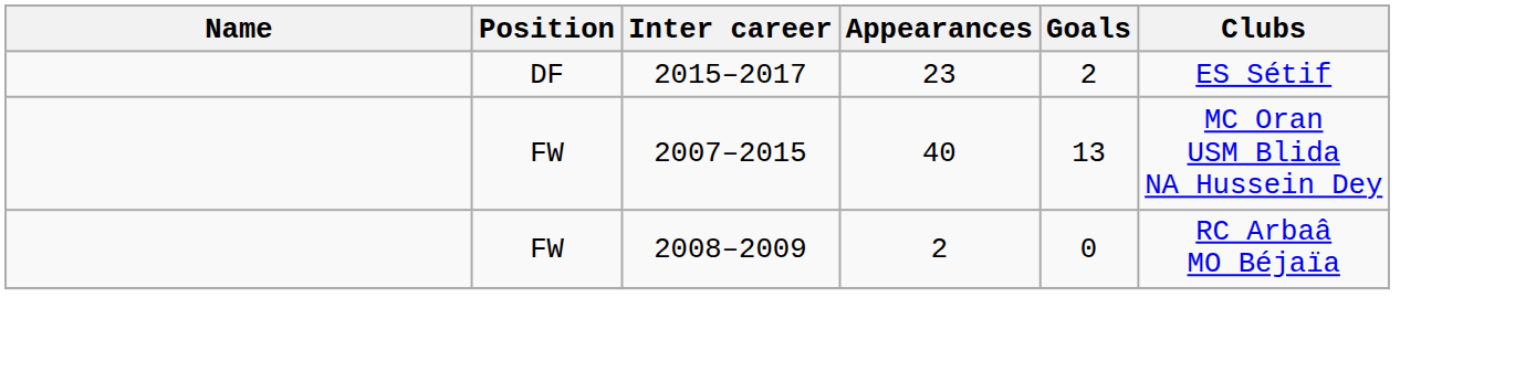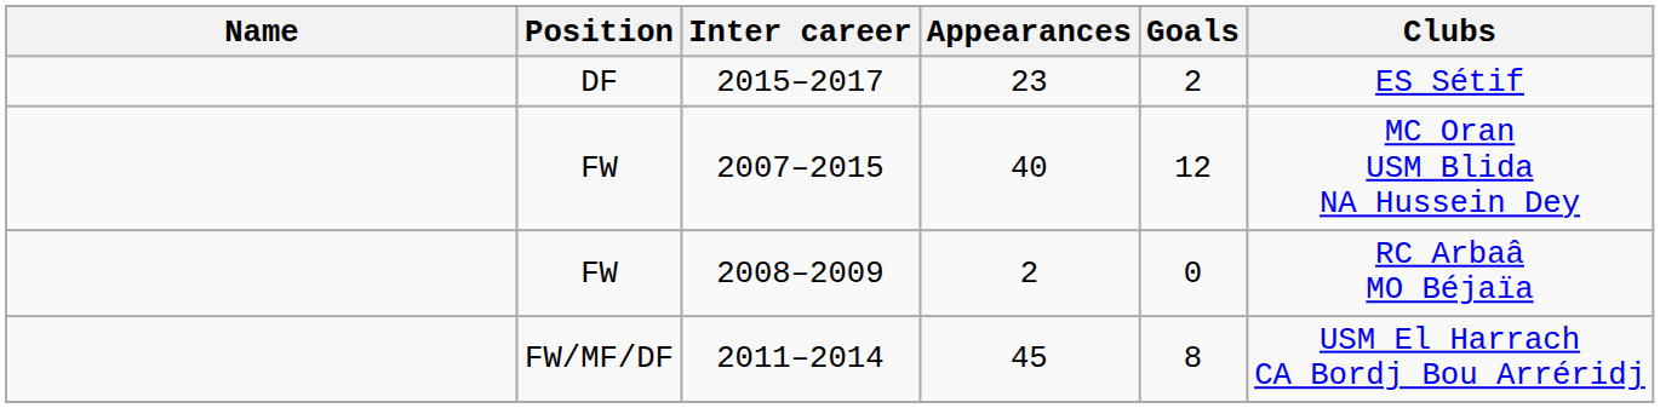 <table class="wikitable sortable" style="text-align: center;">
 <tr>
 <th style="width:16em">Name</th>
 <th>Position</th>
 <th>Inter career</th>
 <th>Appearances</th>
 <th>Goals</th>
 <th>Clubs</th>
 </tr>
 <tr>
 <td align="left"></td>
 <td>DF</td>
 <td>2015–2017</td>
 <td>23</td>
 <td>2</td>
 <td><a href='#'>ES Sétif</a></td>
 </tr>
 <tr>
 <td align="left"></td>
 <td>FW</td>
 <td>2007–2015</td>
 <td>40</td>
-<td>13</td>
+<td>12</td>
 <td><a href='#'>MC Oran</a><br><a href='#'>USM Blida</a><br><a href='#'>NA Hussein Dey</a></td>
 </tr>
 <tr>
 <td align="left"></td>
 <td>FW</td>
 <td>2008–2009</td>
 <td>2</td>
 <td>0</td>
 <td><a href='#'>RC Arbaâ</a><br><a href='#'>MO Béjaïa</a></td>
 </tr>
 <tr>
+<td align="left"></td>
+<td>FW/MF/DF</td>
+<td>2011–2014</td>
+<td>45</td>
+<td>8</td>
+<td><a href='#'>USM El Harrach</a><br><a href='#'>CA Bordj Bou Arréridj</a></td>
+</tr>
+<tr>
 </tr>
 </table>
